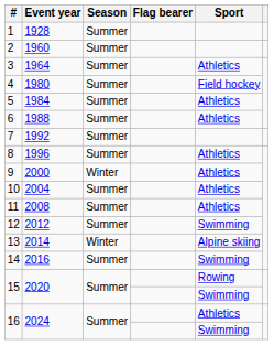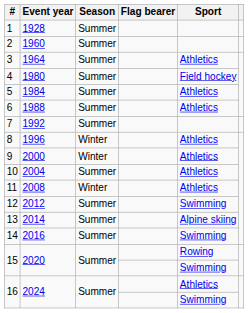 <table class="wikitable sortable">
 <tr>
 <th>#</th>
 <th>Event year</th>
 <th>Season</th>
 <th>Flag bearer</th>
 <th>Sport</th>
 <th></th>
 </tr>
 <tr>
 <td>1</td>
 <td><a href='#'>1928</a></td>
 <td>Summer</td>
 <td></td>
 <td></td>
 <td></td>
 </tr>
 <tr>
 <td>2</td>
 <td><a href='#'>1960</a></td>
 <td>Summer</td>
 <td></td>
 <td></td>
 <td></td>
 </tr>
 <tr>
 <td>3</td>
 <td><a href='#'>1964</a></td>
 <td>Summer</td>
 <td></td>
 <td><a href='#'>Athletics</a></td>
 <td rowspan="4"></td>
 </tr>
 <tr>
 <td>4</td>
 <td><a href='#'>1980</a></td>
 <td>Summer</td>
 <td></td>
 <td><a href='#'>Field hockey</a></td>
 </tr>
 <tr>
 <td>5</td>
 <td><a href='#'>1984</a></td>
 <td>Summer</td>
 <td></td>
 <td><a href='#'>Athletics</a></td>
 </tr>
 <tr>
 <td>6</td>
 <td><a href='#'>1988</a></td>
 <td>Summer</td>
 <td></td>
 <td><a href='#'>Athletics</a></td>
 </tr>
 <tr>
 <td>7</td>
 <td><a href='#'>1992</a></td>
 <td>Summer</td>
 <td></td>
 <td></td>
 <td></td>
 </tr>
 <tr>
 <td>8</td>
 <td><a href='#'>1996</a></td>
-<td>Summer</td>
+<td>Winter</td>
 <td></td>
 <td><a href='#'>Athletics</a></td>
 <td rowspan="7"></td>
 </tr>
 <tr>
 <td>9</td>
 <td><a href='#'>2000</a></td>
 <td>Winter</td>
 <td></td>
 <td><a href='#'>Athletics</a></td>
 </tr>
 <tr>
 <td>10</td>
 <td><a href='#'>2004</a></td>
 <td>Summer</td>
 <td></td>
 <td><a href='#'>Athletics</a></td>
 </tr>
 <tr>
 <td>11</td>
 <td><a href='#'>2008</a></td>
-<td>Summer</td>
+<td>Winter</td>
 <td></td>
 <td><a href='#'>Athletics</a></td>
 </tr>
 <tr>
 <td>12</td>
 <td><a href='#'>2012</a></td>
 <td>Summer</td>
 <td></td>
 <td><a href='#'>Swimming</a></td>
 </tr>
 <tr>
 <td>13</td>
 <td><a href='#'>2014</a></td>
-<td>Winter</td>
+<td>Summer</td>
 <td></td>
 <td><a href='#'>Alpine skiing</a></td>
 </tr>
 <tr>
 <td>14</td>
 <td><a href='#'>2016</a></td>
 <td>Summer</td>
 <td></td>
 <td><a href='#'>Swimming</a></td>
 </tr>
 <tr>
 <td rowspan="2">15</td>
 <td rowspan="2"><a href='#'>2020</a></td>
 <td rowspan="2">Summer</td>
 <td></td>
 <td><a href='#'>Rowing</a></td>
 <td rowspan="2"></td>
 </tr>
 <tr>
 <td></td>
 <td><a href='#'>Swimming</a></td>
 </tr>
 <tr>
 <td rowspan=2>16</td>
 <td rowspan=2><a href='#'>2024</a></td>
 <td rowspan=2>Summer</td>
 <td></td>
 <td><a href='#'>Athletics</a></td>
 <td rowspan=2></td>
 </tr>
 <tr>
 <td></td>
 <td><a href='#'>Swimming</a></td>
 </tr>
 </table>
